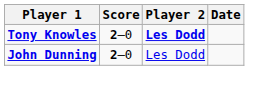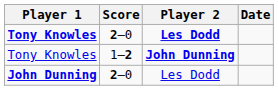 <table class="wikitable" style="text-align: center">
 <tr>
 <th>Player 1</th>
 <th>Score</th>
 <th>Player 2</th>
 <th>Date</th>
 </tr>
 <tr>
 <td> <strong><a href='#'>Tony Knowles</a></strong></td>
 <td><strong>2</strong>–0</td>
 <td><strong> <a href='#'>Les Dodd</a></strong></td>
 <td></td>
 </tr>
 <tr>
+<td> <a href='#'>Tony Knowles</a></td>
+<td>1–<strong>2</strong></td>
+<td> <strong><a href='#'>John Dunning</a></strong></td>
+<td></td>
+</tr>
+<tr>
 <td> <strong><a href='#'>John Dunning</a></strong></td>
 <td><strong>2</strong>–0</td>
 <td> <a href='#'>Les Dodd</a></td>
 <td></td>
 </tr>
 </table>
